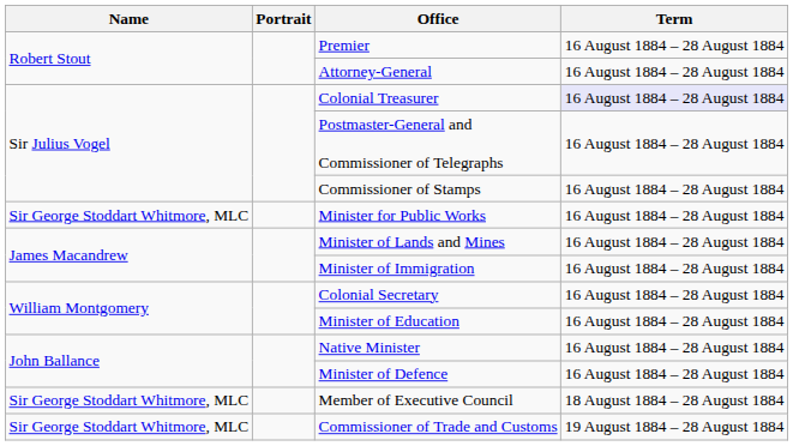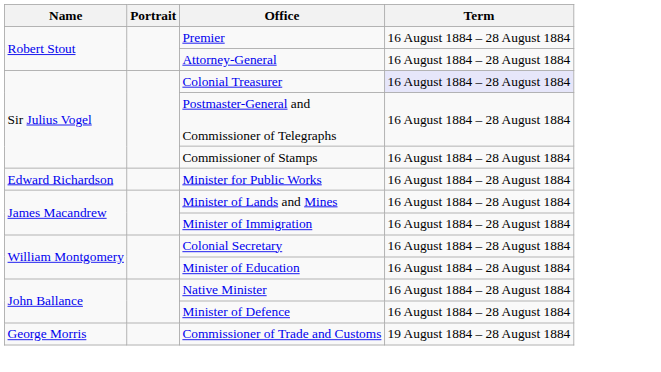 <table class="wikitable" style="font-size: 95%;">
 <tr>
 <th>Name</th>
 <th>Portrait</th>
 <th>Office</th>
 <th>Term</th>
 </tr>
 <tr>
 <td rowspan=2><a href='#'>Robert Stout</a></td>
 <td rowspan=2></td>
 <td><a href='#'>Premier</a></td>
 <td>16 August 1884 – 28 August 1884</td>
 </tr>
 <tr>
 <td><a href='#'>Attorney-General</a></td>
 <td>16 August 1884 – 28 August 1884</td>
 </tr>
 <tr>
 <td rowspan=3>Sir <a href='#'>Julius Vogel</a></td>
 <td rowspan=3></td>
 <td><a href='#'>Colonial Treasurer</a></td>
 <td style="background: lavender;">16 August 1884 – 28 August 1884</td>
 </tr>
 <tr>
 <td><a href='#'>Postmaster-General</a> and <br><br>Commissioner of Telegraphs</td>
 <td>16 August 1884 – 28 August 1884</td>
 </tr>
 <tr>
 <td>Commissioner of Stamps</td>
 <td>16 August 1884 – 28 August 1884</td>
 </tr>
 <tr>
-<td><a href='#'>Sir George Stoddart Whitmore</a>, MLC</td>
+<td><a href='#'>Edward Richardson</a></td>
 <td></td>
 <td><a href='#'>Minister for Public Works</a></td>
 <td>16 August 1884 – 28 August 1884</td>
 </tr>
 <tr>
 <td rowspan=2><a href='#'>James Macandrew</a></td>
 <td rowspan=2></td>
 <td><a href='#'>Minister of Lands</a> and <a href='#'>Mines</a></td>
 <td>16 August 1884 – 28 August 1884</td>
 </tr>
 <tr>
 <td><a href='#'>Minister of Immigration</a></td>
 <td>16 August 1884 – 28 August 1884</td>
 </tr>
 <tr>
 <td rowspan=2><a href='#'>William Montgomery</a></td>
 <td rowspan=2></td>
 <td><a href='#'>Colonial Secretary</a></td>
 <td>16 August 1884 – 28 August 1884</td>
 </tr>
 <tr>
 <td><a href='#'>Minister of Education</a></td>
 <td>16 August 1884 – 28 August 1884</td>
 </tr>
 <tr>
 <td rowspan=2><a href='#'>John Ballance</a></td>
 <td rowspan=2></td>
 <td><a href='#'>Native Minister</a></td>
 <td>16 August 1884 – 28 August 1884</td>
 </tr>
 <tr>
 <td><a href='#'>Minister of Defence</a></td>
 <td>16 August 1884 – 28 August 1884</td>
 </tr>
 <tr>
-<td><a href='#'>Sir George Stoddart Whitmore</a>, MLC</td>
-<td></td>
-<td>Member of Executive Council</td>
-<td>18 August 1884 – 28 August 1884</td>
-</tr>
-<tr>
-<td><a href='#'>Sir George Stoddart Whitmore</a>, MLC</td>
+<td><a href='#'>George Morris</a></td>
 <td></td>
 <td><a href='#'>Commissioner of Trade and Customs</a></td>
 <td>19 August 1884 – 28 August 1884</td>
 </tr>
 </table>
